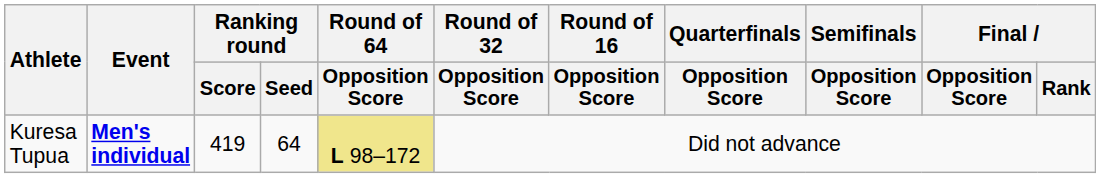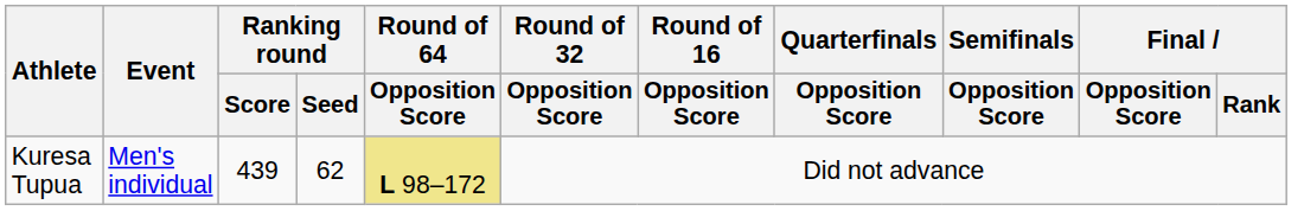 <table class="wikitable" style="font-size:90%">
 <tr>
 <th rowspan="2">Athlete</th>
 <th rowspan="2">Event</th>
 <th colspan="2">Ranking round</th>
 <th>Round of 64</th>
 <th>Round of 32</th>
 <th>Round of 16</th>
 <th>Quarterfinals</th>
 <th>Semifinals</th>
 <th colspan="2">Final / </th>
 </tr>
 <tr style="font-size:95%">
 <th>Score</th>
 <th>Seed</th>
 <th>Opposition<br>Score</th>
 <th>Opposition<br>Score</th>
 <th>Opposition<br>Score</th>
 <th>Opposition<br>Score</th>
 <th>Opposition<br>Score</th>
 <th>Opposition<br>Score</th>
 <th>Rank</th>
 </tr>
 <tr align=center>
 <td align=left>Kuresa Tupua</td>
-<td align=left><strong><a href='#'>Men's individual</a></strong></td>
-<td>419</td>
-<td>64</td>
+<td align=left><a href='#'>Men's individual</a></td>
+<td>439</td>
+<td>62</td>
 <td style="background: khaki;"><br><strong>L</strong> 98–172</td>
 <td colspan=6>Did not advance</td>
 </tr>
 </table>
